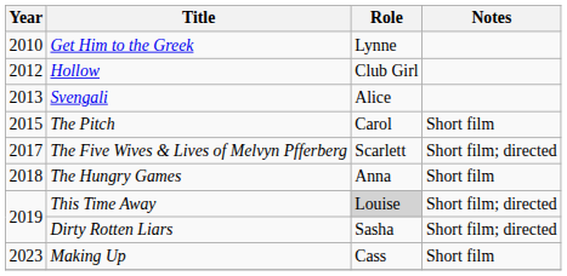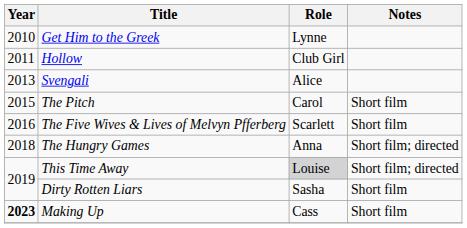 <table class="wikitable sortable">
 <tr>
 <th>Year</th>
 <th>Title</th>
 <th>Role</th>
 <th class="unsortable">Notes</th>
 </tr>
 <tr>
 <td>2010</td>
 <td><em><a href='#'>Get Him to the Greek</a></em></td>
 <td>Lynne</td>
 <td></td>
 </tr>
 <tr>
-<td>2012</td>
+<td>2011</td>
 <td><em><a href='#'>Hollow</a></em></td>
 <td>Club Girl</td>
 <td></td>
 </tr>
 <tr>
 <td>2013</td>
 <td><em><a href='#'>Svengali</a></em></td>
 <td>Alice</td>
 <td></td>
 </tr>
 <tr>
 <td>2015</td>
 <td><em>The Pitch</em></td>
 <td>Carol</td>
 <td>Short film</td>
 </tr>
 <tr>
-<td>2017</td>
+<td>2016</td>
 <td><em>The Five Wives & Lives of Melvyn Pfferberg</em></td>
 <td>Scarlett</td>
-<td>Short film; directed</td>
+<td>Short film</td>
 </tr>
 <tr>
 <td>2018</td>
 <td><em>The Hungry Games</em></td>
 <td>Anna</td>
-<td>Short film</td>
+<td>Short film; directed</td>
 </tr>
 <tr>
 <td rowspan="2">2019</td>
 <td><em>This Time Away</em></td>
 <td style="background: lightgrey;">Louise</td>
 <td>Short film; directed</td>
 </tr>
 <tr>
 <td><em>Dirty Rotten Liars</em></td>
 <td>Sasha</td>
-<td>Short film; directed</td>
+<td>Short film</td>
 </tr>
 <tr>
-<td>2023</td>
+<td><strong>2023</strong></td>
 <td><em>Making Up</em></td>
 <td>Cass</td>
 <td>Short film</td>
 </tr>
 <tr>
 </tr>
 </table>
